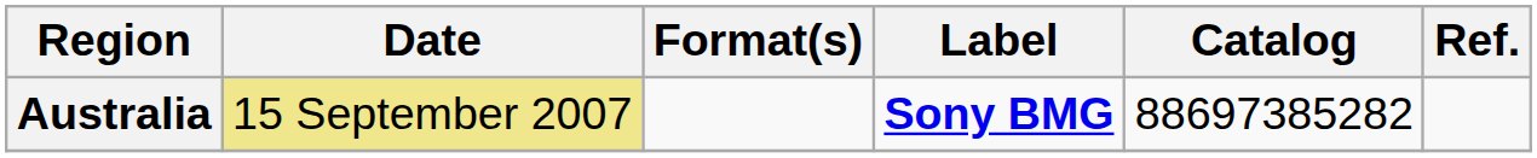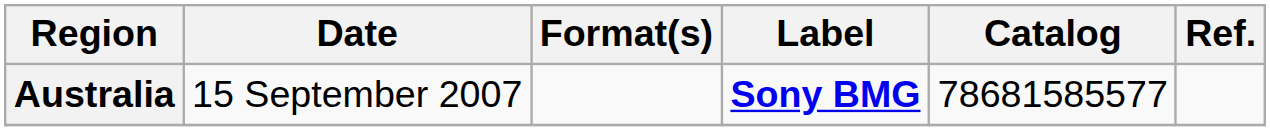 <table class="wikitable sortable plainrowheaders">
 <tr>
 <th scope="col">Region</th>
 <th scope="col">Date</th>
 <th scope="col">Format(s)</th>
 <th scope="col">Label</th>
 <th scope="col">Catalog</th>
 <th scope="col">Ref.</th>
 </tr>
 <tr>
 <th scope="row">Australia</th>
-<td style="background: khaki;">15 September 2007</td>
+<td>15 September 2007</td>
 <td></td>
 <td><strong><a href='#'>Sony BMG</a></strong></td>
-<td>88697385282</td>
+<td>78681585577</td>
 <td style="text-align:center;"></td>
 </tr>
 <tr>
 </tr>
 </table>
